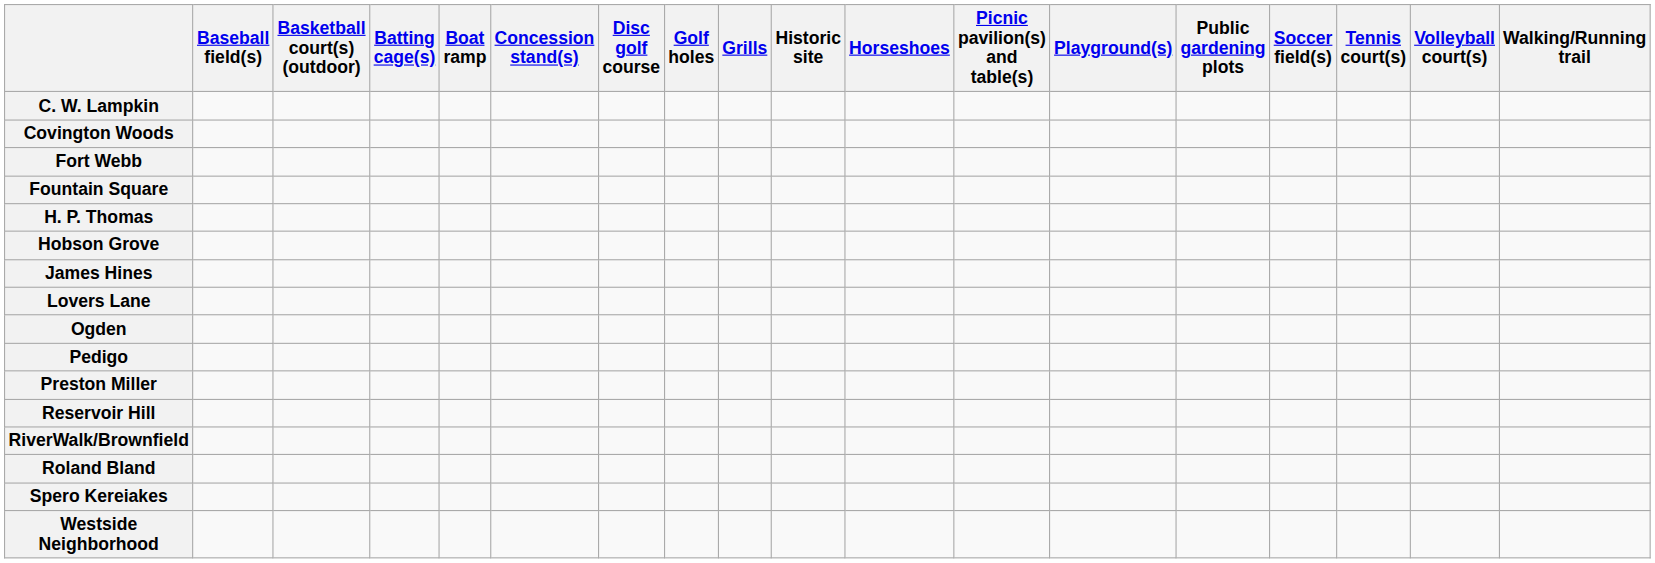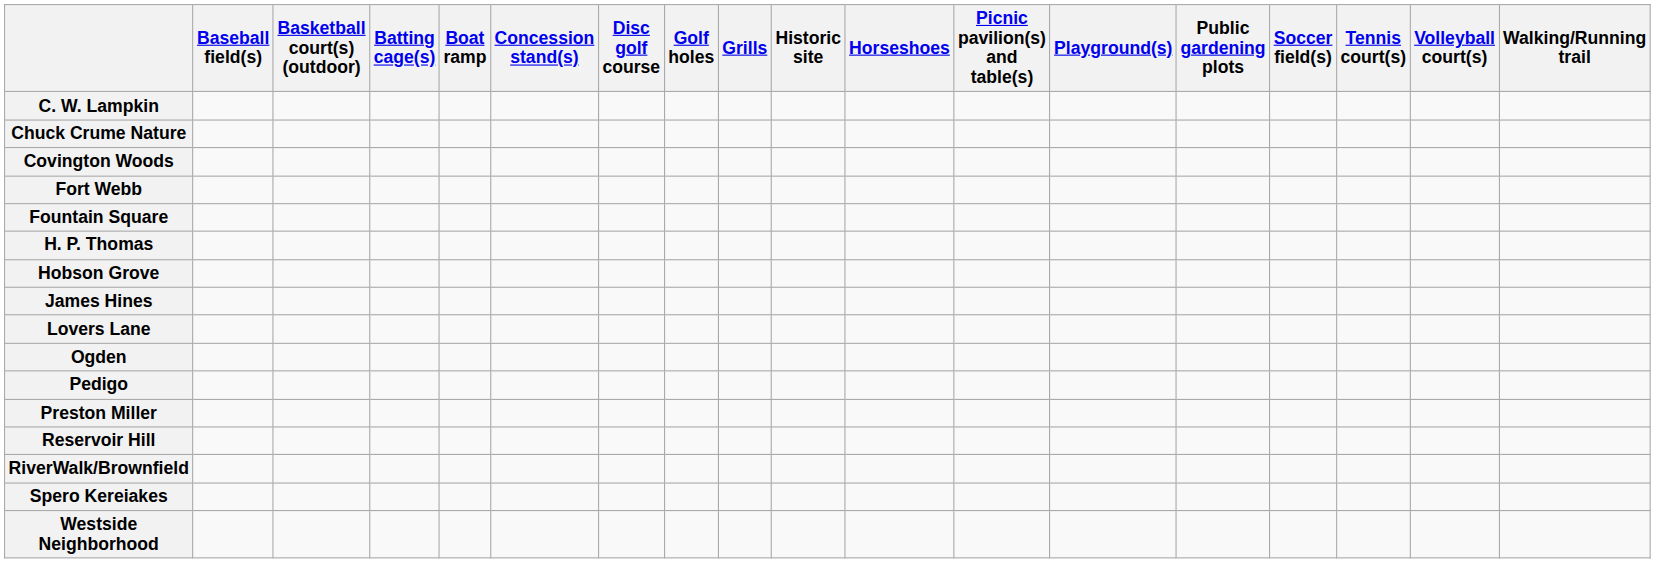 <table class="wikitable">
 <tr>
 <th></th>
 <th><a href='#'>Baseball</a> field(s)</th>
 <th><a href='#'>Basketball</a> court(s) (outdoor)</th>
 <th><a href='#'>Batting cage(s)</a></th>
 <th><a href='#'>Boat</a> ramp</th>
 <th><a href='#'>Concession stand(s)</a></th>
 <th><a href='#'>Disc golf</a> course</th>
 <th><a href='#'>Golf</a> holes</th>
 <th><a href='#'>Grills</a></th>
 <th>Historic site</th>
 <th><a href='#'>Horseshoes</a></th>
 <th><a href='#'>Picnic</a> pavilion(s) and table(s)</th>
 <th><a href='#'>Playground(s)</a></th>
 <th>Public <a href='#'>gardening</a> plots</th>
 <th><a href='#'>Soccer</a> field(s)</th>
 <th><a href='#'>Tennis</a> court(s)</th>
 <th><a href='#'>Volleyball</a> court(s)</th>
 <th>Walking/Running trail</th>
 </tr>
 <tr>
 <th>C. W. Lampkin</th>
+<td></td>
+<td></td>
+<td></td>
+<td></td>
+<td></td>
+<td></td>
+<td></td>
+<td></td>
+<td></td>
+<td></td>
+<td></td>
+<td></td>
+<td></td>
+<td></td>
+<td></td>
+<td></td>
+<td></td>
+</tr>
+<tr>
+<th>Chuck Crume Nature</th>
 <td></td>
 <td></td>
 <td></td>
 <td></td>
 <td></td>
 <td></td>
 <td></td>
 <td></td>
 <td></td>
 <td></td>
 <td></td>
 <td></td>
 <td></td>
 <td></td>
 <td></td>
 <td></td>
 <td></td>
 </tr>
 <tr>
 <th>Covington Woods</th>
 <td></td>
 <td></td>
 <td></td>
 <td></td>
 <td></td>
 <td></td>
 <td></td>
 <td></td>
 <td></td>
 <td></td>
 <td></td>
 <td></td>
 <td></td>
 <td></td>
 <td></td>
 <td></td>
 <td></td>
 </tr>
 <tr>
 <th>Fort Webb</th>
 <td></td>
 <td></td>
 <td></td>
 <td></td>
 <td></td>
 <td></td>
 <td></td>
 <td></td>
 <td></td>
 <td></td>
 <td></td>
 <td></td>
 <td></td>
 <td></td>
 <td></td>
 <td></td>
 <td></td>
 </tr>
 <tr>
 <th>Fountain Square</th>
 <td></td>
 <td></td>
 <td></td>
 <td></td>
 <td></td>
 <td></td>
 <td></td>
 <td></td>
 <td></td>
 <td></td>
 <td></td>
 <td></td>
 <td></td>
 <td></td>
 <td></td>
 <td></td>
 <td></td>
 </tr>
 <tr>
 <th>H. P. Thomas</th>
 <td></td>
 <td></td>
 <td></td>
 <td></td>
 <td></td>
 <td></td>
 <td></td>
 <td></td>
 <td></td>
 <td></td>
 <td></td>
 <td></td>
 <td></td>
 <td></td>
 <td></td>
 <td></td>
 <td></td>
 </tr>
 <tr>
 <th>Hobson Grove</th>
 <td></td>
 <td></td>
 <td></td>
 <td></td>
 <td></td>
 <td></td>
 <td></td>
 <td></td>
 <td></td>
 <td></td>
 <td></td>
 <td></td>
 <td></td>
 <td></td>
 <td></td>
 <td></td>
 <td></td>
 </tr>
 <tr>
 <th>James Hines</th>
 <td></td>
 <td></td>
 <td></td>
 <td></td>
 <td></td>
 <td></td>
 <td></td>
 <td></td>
 <td></td>
 <td></td>
 <td></td>
 <td></td>
 <td></td>
 <td></td>
 <td></td>
 <td></td>
 <td></td>
 </tr>
 <tr>
 <th>Lovers Lane</th>
 <td></td>
 <td></td>
 <td></td>
 <td></td>
 <td></td>
 <td></td>
 <td></td>
 <td></td>
 <td></td>
 <td></td>
 <td></td>
 <td></td>
 <td></td>
 <td></td>
 <td></td>
 <td></td>
 <td></td>
 </tr>
 <tr>
 <th>Ogden</th>
 <td></td>
 <td></td>
 <td></td>
 <td></td>
 <td></td>
 <td></td>
 <td></td>
 <td></td>
 <td></td>
 <td></td>
 <td></td>
 <td></td>
 <td></td>
 <td></td>
 <td></td>
 <td></td>
 <td></td>
 </tr>
 <tr>
 <th>Pedigo</th>
 <td></td>
 <td></td>
 <td></td>
 <td></td>
 <td></td>
 <td></td>
 <td></td>
 <td></td>
 <td></td>
 <td></td>
 <td></td>
 <td></td>
 <td></td>
 <td></td>
 <td></td>
 <td></td>
 <td></td>
 </tr>
 <tr>
 <th>Preston Miller</th>
 <td></td>
 <td></td>
 <td></td>
 <td></td>
 <td></td>
 <td></td>
 <td></td>
 <td></td>
 <td></td>
 <td></td>
 <td></td>
 <td></td>
 <td></td>
 <td></td>
 <td></td>
 <td></td>
 <td></td>
 </tr>
 <tr>
 <th>Reservoir Hill</th>
 <td></td>
 <td></td>
 <td></td>
 <td></td>
 <td></td>
 <td></td>
 <td></td>
 <td></td>
 <td></td>
 <td></td>
 <td></td>
 <td></td>
 <td></td>
 <td></td>
 <td></td>
 <td></td>
 <td></td>
 </tr>
 <tr>
 <th>RiverWalk/Brownfield</th>
 <td></td>
 <td></td>
 <td></td>
 <td></td>
 <td></td>
 <td></td>
 <td></td>
 <td></td>
 <td></td>
 <td></td>
 <td></td>
 <td></td>
 <td></td>
 <td></td>
 <td></td>
 <td></td>
 <td></td>
 </tr>
 <tr>
-<th>Roland Bland</th>
-<td></td>
-<td></td>
-<td></td>
-<td></td>
-<td></td>
-<td></td>
-<td></td>
-<td></td>
-<td></td>
-<td></td>
-<td></td>
-<td></td>
-<td></td>
-<td></td>
-<td></td>
-<td></td>
-<td></td>
-</tr>
-<tr>
 <th>Spero Kereiakes</th>
 <td></td>
 <td></td>
 <td></td>
 <td></td>
 <td></td>
 <td></td>
 <td></td>
 <td></td>
 <td></td>
 <td></td>
 <td></td>
 <td></td>
 <td></td>
 <td></td>
 <td></td>
 <td></td>
 <td></td>
 </tr>
 <tr>
 <th>Westside Neighborhood</th>
 <td></td>
 <td></td>
 <td></td>
 <td></td>
 <td></td>
 <td></td>
 <td></td>
 <td></td>
 <td></td>
 <td></td>
 <td></td>
 <td></td>
 <td></td>
 <td></td>
 <td></td>
 <td></td>
 <td></td>
 </tr>
 </table>
